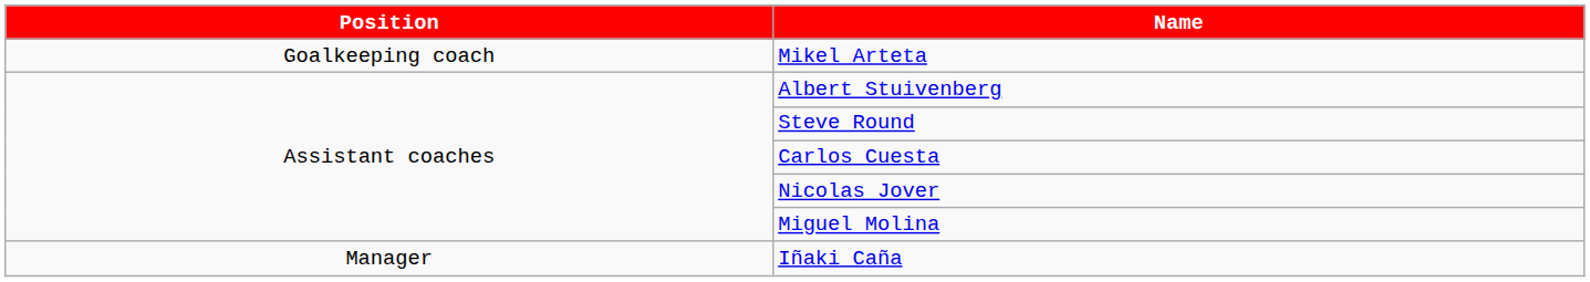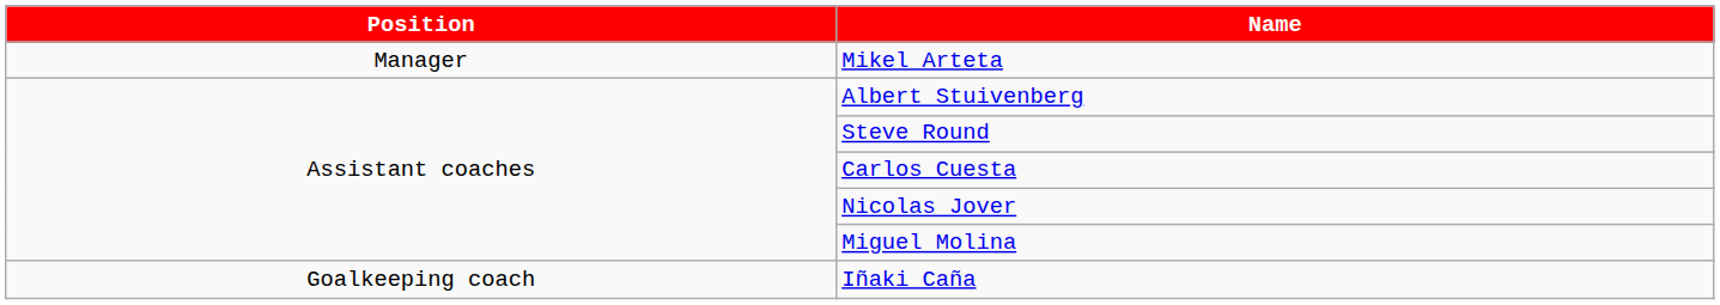 <table class="wikitable" style="text-align:center; width:50%;">
 <tr>
 <th style="background:#FF0000; color:white;">Position</th>
 <th style="background:#FF0000; color:white;">Name</th>
 </tr>
 <tr>
-<td>Goalkeeping coach</td>
+<td>Manager</td>
 <td align="left"> <a href='#'>Mikel Arteta</a></td>
 </tr>
 <tr>
 <td rowspan="5">Assistant coaches</td>
 <td align="left"> <a href='#'>Albert Stuivenberg</a></td>
 </tr>
 <tr>
 <td align="left"> <a href='#'>Steve Round</a></td>
 </tr>
 <tr>
 <td align="left"> <a href='#'>Carlos Cuesta</a></td>
 </tr>
 <tr>
 <td align="left"> <a href='#'>Nicolas Jover</a></td>
 </tr>
 <tr>
 <td align="left"> <a href='#'>Miguel Molina</a></td>
 </tr>
 <tr>
-<td>Manager</td>
+<td>Goalkeeping coach</td>
 <td align="left"> <a href='#'>Iñaki Caña</a></td>
 </tr>
 </table>
